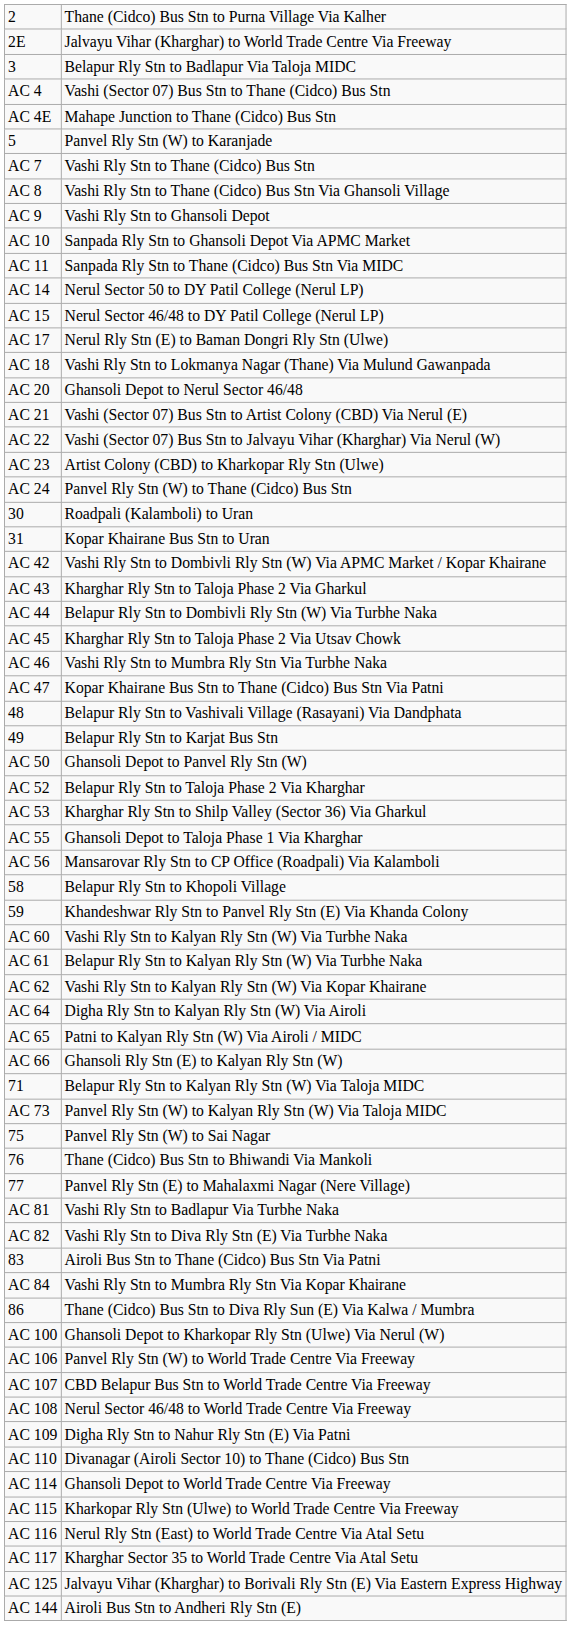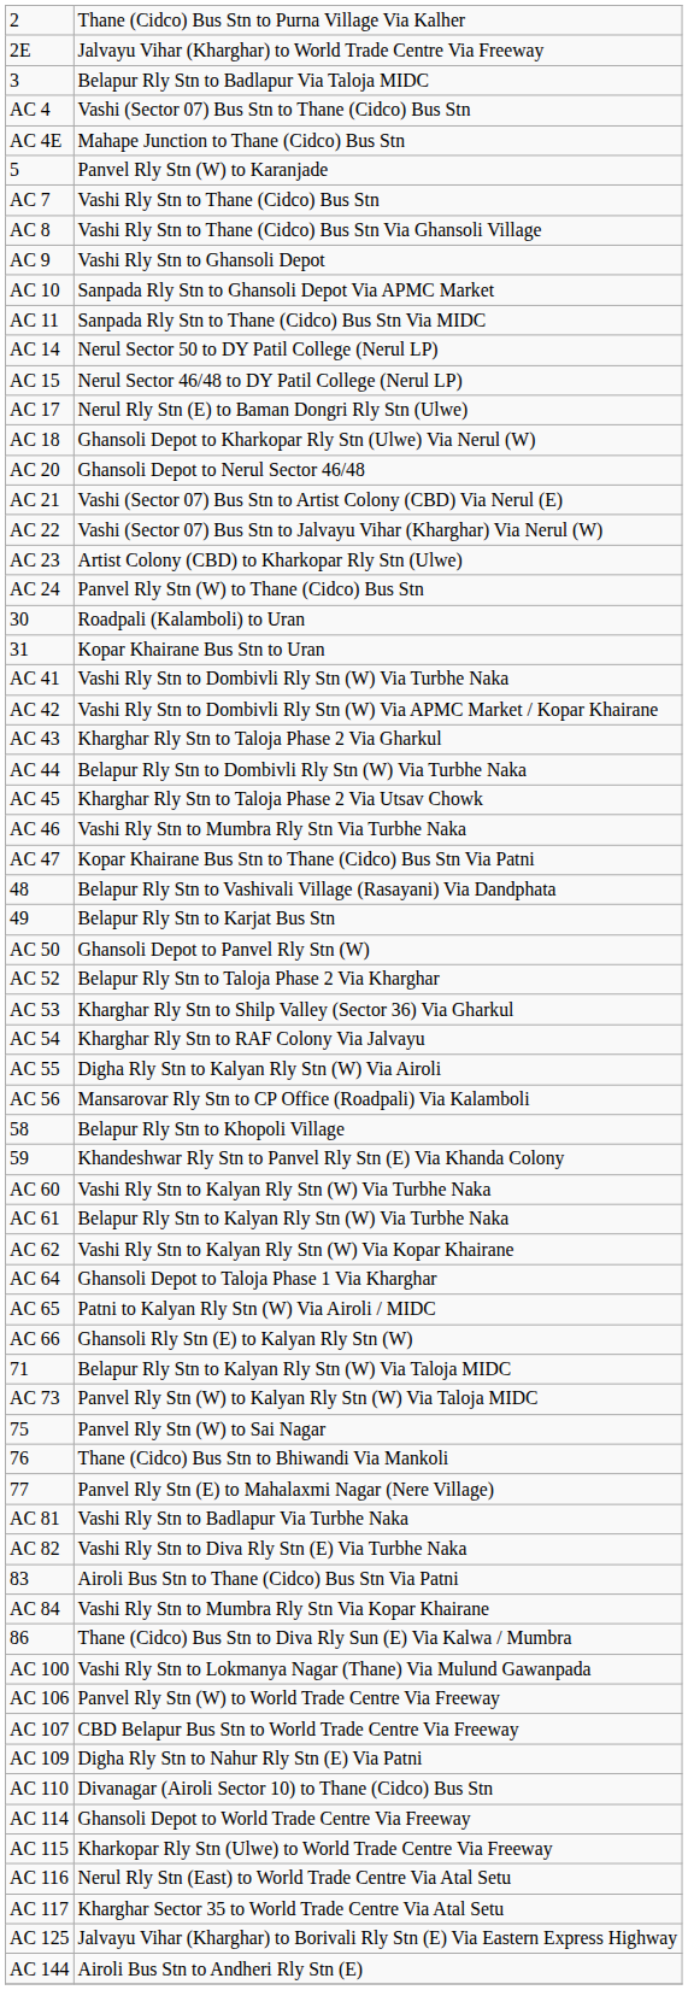 <table class="wikitable">
 <tr>
 <td>2</td>
 <td>Thane (Cidco) Bus Stn to Purna Village Via Kalher</td>
 </tr>
 <tr>
 <td>2E</td>
 <td>Jalvayu Vihar (Kharghar) to World Trade Centre Via Freeway</td>
 </tr>
 <tr>
 <td>3</td>
 <td>Belapur Rly Stn to Badlapur Via Taloja MIDC</td>
 </tr>
 <tr>
 <td>AC 4</td>
 <td>Vashi (Sector 07) Bus Stn to Thane (Cidco) Bus Stn</td>
 </tr>
 <tr>
 <td>AC 4E</td>
 <td>Mahape Junction to Thane (Cidco) Bus Stn</td>
 </tr>
 <tr>
 <td>5</td>
 <td>Panvel Rly Stn (W) to Karanjade</td>
 </tr>
 <tr>
 <td>AC 7</td>
 <td>Vashi Rly Stn to Thane (Cidco) Bus Stn</td>
 </tr>
 <tr>
 <td>AC 8</td>
 <td>Vashi Rly Stn to Thane (Cidco) Bus Stn Via Ghansoli Village</td>
 </tr>
 <tr>
 <td>AC 9</td>
 <td>Vashi Rly Stn to Ghansoli Depot</td>
 </tr>
 <tr>
 <td>AC 10</td>
 <td>Sanpada Rly Stn to Ghansoli Depot Via APMC Market</td>
 </tr>
 <tr>
 <td>AC 11</td>
 <td>Sanpada Rly Stn to Thane (Cidco) Bus Stn Via MIDC</td>
 </tr>
 <tr>
 <td>AC 14</td>
 <td>Nerul Sector 50 to DY Patil College (Nerul LP)</td>
 </tr>
 <tr>
 <td>AC 15</td>
 <td>Nerul Sector 46/48 to DY Patil College (Nerul LP)</td>
 </tr>
 <tr>
 <td>AC 17</td>
 <td>Nerul Rly Stn (E) to Baman Dongri Rly Stn (Ulwe)</td>
 </tr>
 <tr>
 <td>AC 18</td>
-<td>Vashi Rly Stn to Lokmanya Nagar (Thane) Via Mulund Gawanpada</td>
+<td>Ghansoli Depot to Kharkopar Rly Stn (Ulwe) Via Nerul (W)</td>
 </tr>
 <tr>
 <td>AC 20</td>
 <td>Ghansoli Depot to Nerul Sector 46/48</td>
 </tr>
 <tr>
 <td>AC 21</td>
 <td>Vashi (Sector 07) Bus Stn to Artist Colony (CBD) Via Nerul (E)</td>
 </tr>
 <tr>
 <td>AC 22</td>
 <td>Vashi (Sector 07) Bus Stn to Jalvayu Vihar (Kharghar) Via Nerul (W)</td>
 </tr>
 <tr>
 <td>AC 23</td>
 <td>Artist Colony (CBD) to Kharkopar Rly Stn (Ulwe)</td>
 </tr>
 <tr>
 <td>AC 24</td>
 <td>Panvel Rly Stn (W) to Thane (Cidco) Bus Stn</td>
 </tr>
 <tr>
 <td>30</td>
 <td>Roadpali (Kalamboli) to Uran</td>
 </tr>
 <tr>
 <td>31</td>
 <td>Kopar Khairane Bus Stn to Uran</td>
+</tr>
+<tr>
+<td>AC 41</td>
+<td>Vashi Rly Stn to Dombivli Rly Stn (W) Via Turbhe Naka</td>
 </tr>
 <tr>
 <td>AC 42</td>
 <td>Vashi Rly Stn to Dombivli Rly Stn (W) Via APMC Market / Kopar Khairane</td>
 </tr>
 <tr>
 <td>AC 43</td>
 <td>Kharghar Rly Stn to Taloja Phase 2 Via Gharkul</td>
 </tr>
 <tr>
 <td>AC 44</td>
 <td>Belapur Rly Stn to Dombivli Rly Stn (W) Via Turbhe Naka</td>
 </tr>
 <tr>
 <td>AC 45</td>
 <td>Kharghar Rly Stn to Taloja Phase 2 Via Utsav Chowk</td>
 </tr>
 <tr>
 <td>AC 46</td>
 <td>Vashi Rly Stn to Mumbra Rly Stn Via Turbhe Naka</td>
 </tr>
 <tr>
 <td>AC 47</td>
 <td>Kopar Khairane Bus Stn to Thane (Cidco) Bus Stn Via Patni</td>
 </tr>
 <tr>
 <td>48</td>
 <td>Belapur Rly Stn to Vashivali Village (Rasayani) Via Dandphata</td>
 </tr>
 <tr>
 <td>49</td>
 <td>Belapur Rly Stn to Karjat Bus Stn</td>
 </tr>
 <tr>
 <td>AC 50</td>
 <td>Ghansoli Depot to Panvel Rly Stn (W)</td>
 </tr>
 <tr>
 <td>AC 52</td>
 <td>Belapur Rly Stn to Taloja Phase 2 Via Kharghar</td>
 </tr>
 <tr>
 <td>AC 53</td>
 <td>Kharghar Rly Stn to Shilp Valley (Sector 36) Via Gharkul</td>
 </tr>
 <tr>
+<td>AC 54</td>
+<td>Kharghar Rly Stn to RAF Colony Via Jalvayu</td>
+</tr>
+<tr>
 <td>AC 55</td>
-<td>Ghansoli Depot to Taloja Phase 1 Via Kharghar</td>
+<td>Digha Rly Stn to Kalyan Rly Stn (W) Via Airoli</td>
 </tr>
 <tr>
 <td>AC 56</td>
 <td>Mansarovar Rly Stn to CP Office (Roadpali) Via Kalamboli</td>
 </tr>
 <tr>
 <td>58</td>
 <td>Belapur Rly Stn to Khopoli Village</td>
 </tr>
 <tr>
 <td>59</td>
 <td>Khandeshwar Rly Stn to Panvel Rly Stn (E) Via Khanda Colony</td>
 </tr>
 <tr>
 <td>AC 60</td>
 <td>Vashi Rly Stn to Kalyan Rly Stn (W) Via Turbhe Naka</td>
 </tr>
 <tr>
 <td>AC 61</td>
 <td>Belapur Rly Stn to Kalyan Rly Stn (W) Via Turbhe Naka</td>
 </tr>
 <tr>
 <td>AC 62</td>
 <td>Vashi Rly Stn to Kalyan Rly Stn (W) Via Kopar Khairane</td>
 </tr>
 <tr>
 <td>AC 64</td>
-<td>Digha Rly Stn to Kalyan Rly Stn (W) Via Airoli</td>
+<td>Ghansoli Depot to Taloja Phase 1 Via Kharghar</td>
 </tr>
 <tr>
 <td>AC 65</td>
 <td>Patni to Kalyan Rly Stn (W) Via Airoli / MIDC</td>
 </tr>
 <tr>
 <td>AC 66</td>
 <td>Ghansoli Rly Stn (E) to Kalyan Rly Stn (W)</td>
 </tr>
 <tr>
 <td>71</td>
 <td>Belapur Rly Stn to Kalyan Rly Stn (W) Via Taloja MIDC</td>
 </tr>
 <tr>
 <td>AC 73</td>
 <td>Panvel Rly Stn (W) to Kalyan Rly Stn (W) Via Taloja MIDC</td>
 </tr>
 <tr>
 <td>75</td>
 <td>Panvel Rly Stn (W) to Sai Nagar</td>
 </tr>
 <tr>
 <td>76</td>
 <td>Thane (Cidco) Bus Stn to Bhiwandi Via Mankoli</td>
 </tr>
 <tr>
 <td>77</td>
 <td>Panvel Rly Stn (E) to Mahalaxmi Nagar (Nere Village)</td>
 </tr>
 <tr>
 <td>AC 81</td>
 <td>Vashi Rly Stn to Badlapur Via Turbhe Naka</td>
 </tr>
 <tr>
 <td>AC 82</td>
 <td>Vashi Rly Stn to Diva Rly Stn (E) Via Turbhe Naka</td>
 </tr>
 <tr>
 <td>83</td>
 <td>Airoli Bus Stn to Thane (Cidco) Bus Stn Via Patni</td>
 </tr>
 <tr>
 <td>AC 84</td>
 <td>Vashi Rly Stn to Mumbra Rly Stn Via Kopar Khairane</td>
 </tr>
 <tr>
 <td>86</td>
 <td>Thane (Cidco) Bus Stn to Diva Rly Sun (E) Via Kalwa / Mumbra</td>
 </tr>
 <tr>
 <td>AC 100</td>
-<td>Ghansoli Depot to Kharkopar Rly Stn (Ulwe) Via Nerul (W)</td>
+<td>Vashi Rly Stn to Lokmanya Nagar (Thane) Via Mulund Gawanpada</td>
 </tr>
 <tr>
 <td>AC 106</td>
 <td>Panvel Rly Stn (W) to World Trade Centre Via Freeway</td>
 </tr>
 <tr>
 <td>AC 107</td>
 <td>CBD Belapur Bus Stn to World Trade Centre Via Freeway</td>
-</tr>
-<tr>
-<td>AC 108</td>
-<td>Nerul Sector 46/48 to World Trade Centre Via Freeway</td>
 </tr>
 <tr>
 <td>AC 109</td>
 <td>Digha Rly Stn to Nahur Rly Stn (E) Via Patni</td>
 </tr>
 <tr>
 <td>AC 110</td>
 <td>Divanagar (Airoli Sector 10) to Thane (Cidco) Bus Stn</td>
 </tr>
 <tr>
 <td>AC 114</td>
 <td>Ghansoli Depot to World Trade Centre Via Freeway</td>
 </tr>
 <tr>
 <td>AC 115</td>
 <td>Kharkopar Rly Stn (Ulwe) to World Trade Centre Via Freeway</td>
 </tr>
 <tr>
 <td>AC 116</td>
 <td>Nerul Rly Stn (East) to World Trade Centre Via Atal Setu</td>
 </tr>
 <tr>
 <td>AC 117</td>
 <td>Kharghar Sector 35 to World Trade Centre Via Atal Setu</td>
 </tr>
 <tr>
 <td>AC 125</td>
 <td>Jalvayu Vihar (Kharghar) to Borivali Rly Stn (E) Via Eastern Express Highway</td>
 </tr>
 <tr>
 <td>AC 144</td>
 <td>Airoli Bus Stn to Andheri Rly Stn (E)</td>
 </tr>
 <tr>
 </tr>
 </table>
